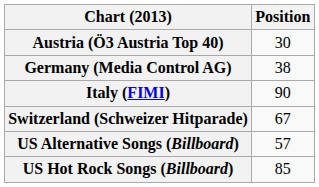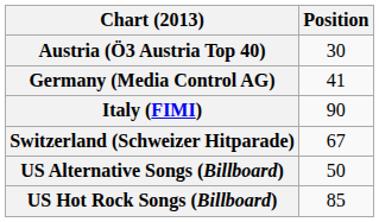 <table class="wikitable plainrowheaders sortable">
 <tr>
 <th>Chart (2013)</th>
 <th>Position</th>
 </tr>
 <tr>
 <th scope="row">Austria (Ö3 Austria Top 40)</th>
 <td style="text-align:center;">30</td>
 </tr>
 <tr>
 <th scope="row">Germany (Media Control AG)</th>
-<td style="text-align:center;">38</td>
+<td style="text-align:center;">41</td>
 </tr>
 <tr>
 <th scope="row">Italy (<a href='#'>FIMI</a>)</th>
 <td style="text-align:center;">90</td>
 </tr>
 <tr>
 <th scope="row">Switzerland (Schweizer Hitparade)</th>
 <td style="text-align:center;">67</td>
 </tr>
 <tr>
 <th scope="row">US Alternative Songs (<em>Billboard</em>)</th>
-<td style="text-align:center;">57</td>
+<td style="text-align:center;">50</td>
 </tr>
 <tr>
 <th scope="row">US Hot Rock Songs (<em>Billboard</em>)</th>
 <td style="text-align:center;">85</td>
 </tr>
 </table>
